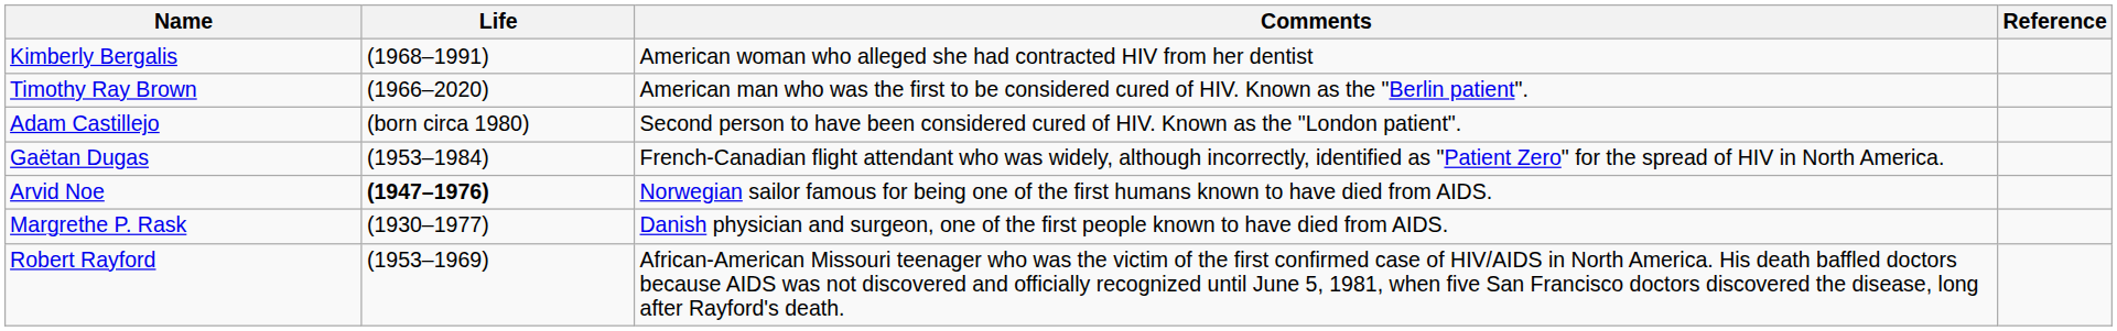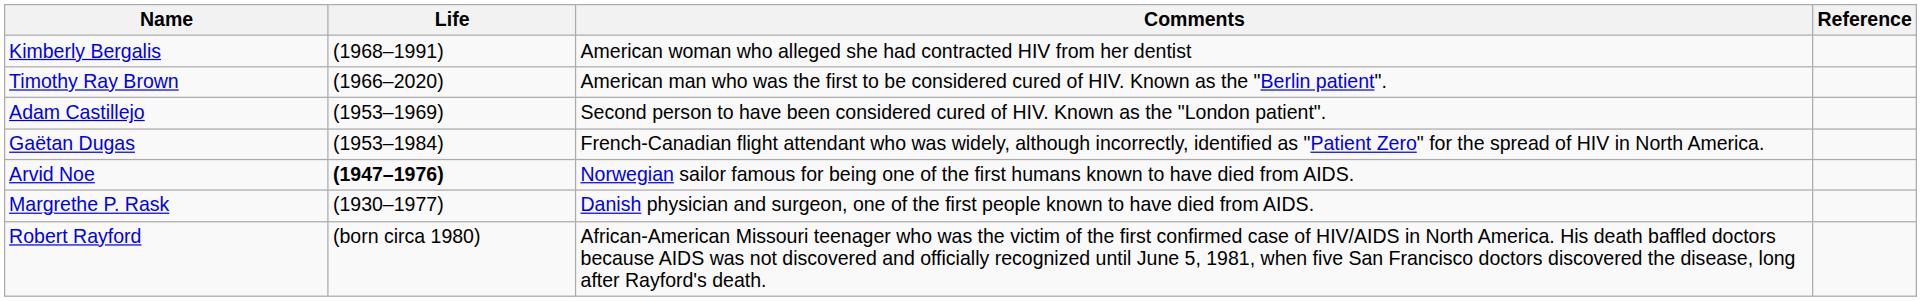 <table class=wikitable>
 <tr>
 <th style="width:17%;">Name</th>
 <th style="width:13%;">Life</th>
 <th style="width:65%;">Comments</th>
 <th style="width:5%;">Reference</th>
 </tr>
 <tr valign="top">
 <td><a href='#'>Kimberly Bergalis</a></td>
 <td>(1968–1991)</td>
 <td>American woman who alleged she had contracted HIV from her dentist</td>
 <td></td>
 </tr>
 <tr valign="top">
 <td><a href='#'>Timothy Ray Brown</a></td>
 <td>(1966–2020)</td>
 <td>American man who was the first to be considered cured of HIV. Known as the "<a href='#'>Berlin patient</a>".</td>
 <td></td>
 </tr>
 <tr>
 <td><a href='#'>Adam Castillejo</a></td>
-<td>(born circa 1980)</td>
+<td>(1953–1969)</td>
 <td>Second person to have been considered cured of HIV. Known as the "London patient".</td>
 <td></td>
 </tr>
 <tr valign="top">
 <td><a href='#'>Gaëtan Dugas</a></td>
 <td>(1953–1984)</td>
 <td>French-Canadian flight attendant who was widely, although incorrectly, identified as "<a href='#'>Patient Zero</a>" for the spread of HIV in North America.</td>
 <td></td>
 </tr>
 <tr valign="top">
 <td><a href='#'>Arvid Noe</a></td>
 <td><strong>(1947–1976)</strong></td>
 <td><a href='#'>Norwegian</a> sailor famous for being one of the first humans known to have died from AIDS.</td>
 <td></td>
 </tr>
 <tr valign="top">
 <td><a href='#'>Margrethe P. Rask</a></td>
 <td>(1930–1977)</td>
 <td><a href='#'>Danish</a> physician and surgeon, one of the first people known to have died from AIDS.</td>
 <td></td>
 </tr>
 <tr valign="top">
 <td><a href='#'>Robert Rayford</a></td>
-<td>(1953–1969)</td>
+<td>(born circa 1980)</td>
 <td>African-American Missouri teenager who was the victim of the first confirmed case of HIV/AIDS in North America. His death baffled doctors because AIDS was not discovered and officially recognized until June 5, 1981, when five San Francisco doctors discovered the disease, long after Rayford's death.</td>
 <td></td>
 </tr>
 </table>
